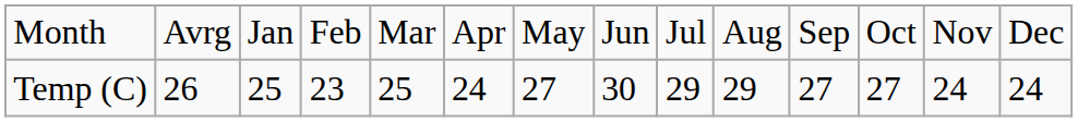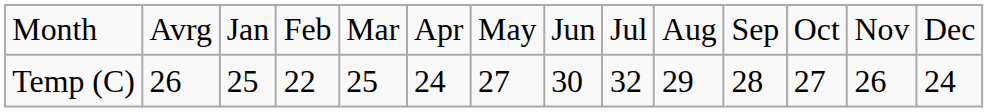 <table class="wikitable">
 <tr>
 <td>Month</td>
 <td>Avrg</td>
 <td>Jan</td>
 <td>Feb</td>
 <td>Mar</td>
 <td>Apr</td>
 <td>May</td>
 <td>Jun</td>
 <td>Jul</td>
 <td>Aug</td>
 <td>Sep</td>
 <td>Oct</td>
 <td>Nov</td>
 <td>Dec</td>
 </tr>
 <tr>
 <td>Temp (C)</td>
 <td>26</td>
 <td>25</td>
-<td>23</td>
+<td>22</td>
 <td>25</td>
 <td>24</td>
 <td>27</td>
 <td>30</td>
+<td>32</td>
 <td>29</td>
-<td>29</td>
+<td>28</td>
 <td>27</td>
-<td>27</td>
-<td>24</td>
+<td>26</td>
 <td>24</td>
 </tr>
 </table>
